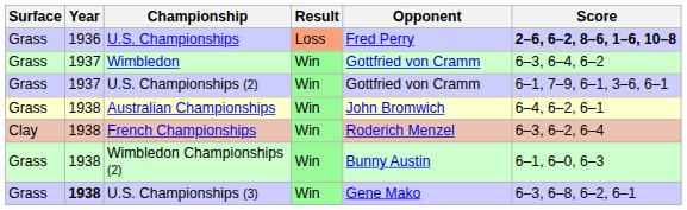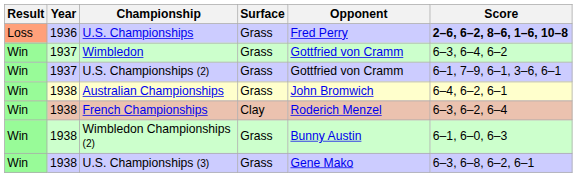 <table class='sortable wikitable'>
 <tr>
-<th style="width:50px">Surface</th>
+<th style="width:45px">Result</th>
 <th style="width:35px">Year</th>
 <th style="width:200px">Championship</th>
-<th style="width:45px">Result</th>
+<th style="width:50px">Surface</th>
 <th style="width:180px">Opponent</th>
 <th style="width:180px" class="unsortable">Score</th>
 </tr>
 <tr style="background:#ccf;">
-<td>Grass</td>
+<td style="background:#ffa07a;">Loss</td>
 <td>1936</td>
 <td><a href='#'>U.S. Championships</a></td>
-<td style="background:#ffa07a;">Loss</td>
+<td>Grass</td>
 <td> <a href='#'>Fred Perry</a></td>
 <td><strong>2–6, 6–2, 8–6, 1–6, 10–8</strong></td>
 </tr>
 <tr style="background:#cfc;">
-<td>Grass</td>
+<td style="background:#98fb98;">Win</td>
 <td>1937</td>
 <td><a href='#'>Wimbledon</a></td>
-<td style="background:#98fb98;">Win</td>
+<td>Grass</td>
 <td> <a href='#'>Gottfried von Cramm</a></td>
 <td>6–3, 6–4, 6–2</td>
 </tr>
 <tr style="background:#ccf;">
-<td>Grass</td>
+<td style="background:#98fb98;">Win</td>
 <td>1937</td>
 <td>U.S. Championships <small>(2)</small></td>
-<td style="background:#98fb98;">Win</td>
+<td>Grass</td>
 <td> Gottfried von Cramm</td>
 <td>6–1, 7–9, 6–1, 3–6, 6–1</td>
 </tr>
 <tr style="background:#ffc;">
-<td>Grass</td>
+<td style="background:#98fb98;">Win</td>
 <td>1938</td>
 <td><a href='#'>Australian Championships</a></td>
-<td style="background:#98fb98;">Win</td>
+<td>Grass</td>
 <td> <a href='#'>John Bromwich</a></td>
 <td>6–4, 6–2, 6–1</td>
 </tr>
 <tr style="background:#ebc2af;">
-<td>Clay</td>
+<td style="background:#98fb98;">Win</td>
 <td>1938</td>
 <td><a href='#'>French Championships</a></td>
-<td style="background:#98fb98;">Win</td>
+<td>Clay</td>
 <td> <a href='#'>Roderich Menzel</a></td>
 <td>6–3, 6–2, 6–4</td>
 </tr>
 <tr style="background:#cfc;">
-<td>Grass</td>
+<td style="background:#98fb98;">Win</td>
 <td>1938</td>
 <td>Wimbledon Championships <small>(2)</small></td>
-<td style="background:#98fb98;">Win</td>
+<td>Grass</td>
 <td> <a href='#'>Bunny Austin</a></td>
 <td>6–1, 6–0, 6–3</td>
 </tr>
 <tr style="background:#ccf;">
+<td style="background:#98fb98;">Win</td>
+<td>1938</td>
+<td>U.S. Championships <small>(3)</small></td>
 <td>Grass</td>
-<td><strong>1938</strong></td>
-<td>U.S. Championships <small>(3)</small></td>
-<td style="background:#98fb98;">Win</td>
 <td> <a href='#'>Gene Mako</a></td>
 <td>6–3, 6–8, 6–2, 6–1</td>
 </tr>
 </table>
